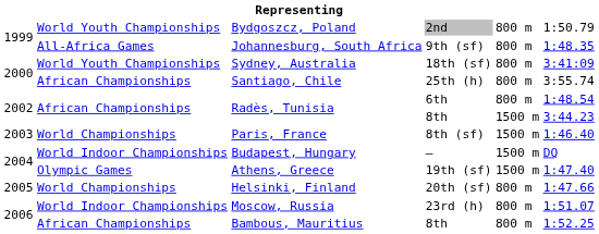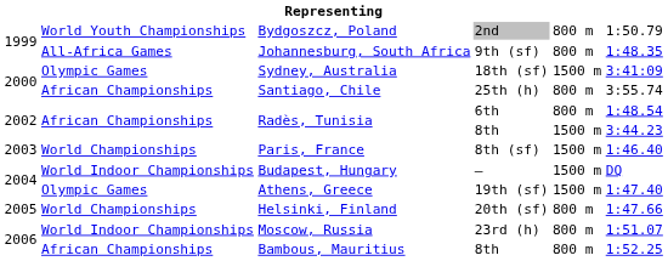 <table>
 <tr>
 <th colspan="6">Representing </th>
 </tr>
 <tr>
 <td rowspan=2>1999</td>
 <td><a href='#'>World Youth Championships</a></td>
 <td><a href='#'>Bydgoszcz, Poland</a></td>
 <td bgcolor=silver>2nd</td>
 <td>800 m</td>
 <td>1:50.79</td>
 </tr>
 <tr>
 <td><a href='#'>All-Africa Games</a></td>
 <td><a href='#'>Johannesburg, South Africa</a></td>
 <td>9th (sf)</td>
 <td>800 m</td>
 <td><a href='#'>1:48.35</a></td>
 </tr>
 <tr>
 <td rowspan=2>2000</td>
-<td><a href='#'>World Youth Championships</a></td>
+<td><a href='#'>Olympic Games</a></td>
 <td><a href='#'>Sydney, Australia</a></td>
 <td>18th (sf)</td>
-<td>800 m</td>
+<td>1500 m</td>
 <td><a href='#'>3:41:09</a></td>
 </tr>
 <tr>
 <td><a href='#'>African Championships</a></td>
 <td><a href='#'>Santiago, Chile</a></td>
 <td>25th (h)</td>
 <td>800 m</td>
 <td>3:55.74</td>
 </tr>
 <tr>
 <td rowspan=2>2002</td>
 <td rowspan=2><a href='#'>African Championships</a></td>
 <td rowspan=2><a href='#'>Radès, Tunisia</a></td>
 <td>6th</td>
 <td>800 m</td>
 <td><a href='#'>1:48.54</a></td>
 </tr>
 <tr>
 <td>8th</td>
 <td>1500 m</td>
 <td><a href='#'>3:44.23</a></td>
 </tr>
 <tr>
 <td>2003</td>
 <td><a href='#'>World Championships</a></td>
 <td><a href='#'>Paris, France</a></td>
 <td>8th (sf)</td>
 <td>1500 m</td>
 <td><a href='#'>1:46.40</a></td>
 </tr>
 <tr>
 <td rowspan=2>2004</td>
 <td><a href='#'>World Indoor Championships</a></td>
 <td><a href='#'>Budapest, Hungary</a></td>
 <td>–</td>
 <td>1500 m</td>
 <td><a href='#'>DQ</a></td>
 </tr>
 <tr>
 <td><a href='#'>Olympic Games</a></td>
 <td><a href='#'>Athens, Greece</a></td>
 <td>19th (sf)</td>
 <td>1500 m</td>
 <td><a href='#'>1:47.40</a></td>
 </tr>
 <tr>
 <td>2005</td>
 <td><a href='#'>World Championships</a></td>
 <td><a href='#'>Helsinki, Finland</a></td>
 <td>20th (sf)</td>
 <td>800 m</td>
 <td><a href='#'>1:47.66</a></td>
 </tr>
 <tr>
 <td rowspan=2>2006</td>
 <td><a href='#'>World Indoor Championships</a></td>
 <td><a href='#'>Moscow, Russia</a></td>
 <td>23rd (h)</td>
 <td>800 m</td>
 <td><a href='#'>1:51.07</a></td>
 </tr>
 <tr>
 <td><a href='#'>African Championships</a></td>
 <td><a href='#'>Bambous, Mauritius</a></td>
 <td>8th</td>
 <td>800 m</td>
 <td><a href='#'>1:52.25</a></td>
 </tr>
 </table>
